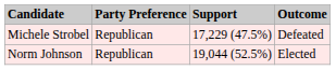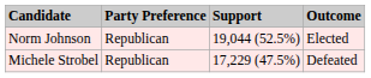 <table class="wikitable">
 <tr>
 <td bgcolor="#cccccc"><strong>Candidate</strong></td>
 <td bgcolor="#cccccc"><strong>Party Preference</strong></td>
 <td bgcolor="#cccccc"><strong>Support</strong></td>
 <td bgcolor="#cccccc"><strong>Outcome</strong></td>
 </tr>
 <tr>
+<td bgcolor="#FFE8E8">Norm Johnson</td>
+<td bgcolor="#FFE8E8">Republican</td>
+<td bgcolor="#FFE8E8">19,044 (52.5%)</td>
+<td bgcolor="#FFE8E8">Elected</td>
+</tr>
+<tr>
 <td bgcolor="#FFE8E8">Michele Strobel</td>
 <td bgcolor="#FFE8E8">Republican</td>
 <td bgcolor="#FFE8E8">17,229 (47.5%)</td>
 <td bgcolor="#FFE8E8">Defeated</td>
 </tr>
-<tr>
-<td bgcolor="#FFE8E8">Norm Johnson</td>
-<td bgcolor="#FFE8E8">Republican</td>
-<td bgcolor="#FFE8E8">19,044 (52.5%)</td>
-<td bgcolor="#FFE8E8">Elected</td>
-</tr>
 </table>
